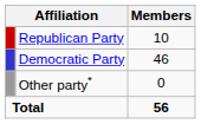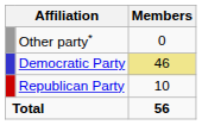 <table class=wikitable>
 <tr>
 <th colspan=2 align=center valign=bottom>Affiliation</th>
 <th valign=bottom>Members</th>
+</tr>
+<tr>
+<td bgcolor="#999999"> </td>
+<td>Other party<sup>*</sup></td>
+<td align=center>0</td>
+</tr>
+<tr>
+<td bgcolor="#3333CC"> </td>
+<td><a href='#'>Democratic Party</a></td>
+<td align=center style="background: khaki;">46</td>
 </tr>
 <tr>
 <td bgcolor="#CC0000"> </td>
 <td><a href='#'>Republican Party</a></td>
 <td align=center>10</td>
 </tr>
 <tr>
-<td bgcolor="#3333CC"> </td>
-<td><a href='#'>Democratic Party</a></td>
-<td align=center>46</td>
-</tr>
-<tr>
-<td bgcolor="#999999"> </td>
-<td>Other party<sup>*</sup></td>
-<td align=center>0</td>
-</tr>
-<tr>
 <td colspan=2> <strong>Total</strong></td>
 <td align=center><strong>56</strong></td>
 </tr>
 </table>
